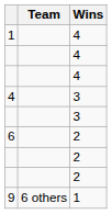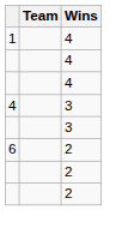 <table class="wikitable">
 <tr>
 <th></th>
 <th>Team</th>
 <th>Wins</th>
 </tr>
 <tr>
 <td>1</td>
 <td></td>
 <td>4</td>
 </tr>
 <tr>
 <td></td>
 <td></td>
 <td>4</td>
 </tr>
 <tr>
 <td></td>
 <td></td>
 <td>4</td>
 </tr>
 <tr>
 <td>4</td>
 <td></td>
 <td>3</td>
 </tr>
 <tr>
 <td></td>
 <td></td>
 <td>3</td>
 </tr>
 <tr>
 <td>6</td>
 <td></td>
 <td>2</td>
 </tr>
 <tr>
 <td></td>
 <td></td>
 <td>2</td>
 </tr>
 <tr>
 <td></td>
 <td></td>
 <td>2</td>
 </tr>
-<tr>
-<td>9</td>
-<td>6 others</td>
-<td>1</td>
-</tr>
 </table>
